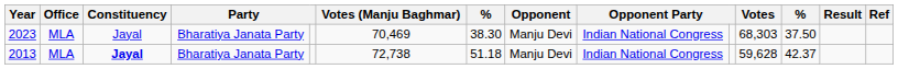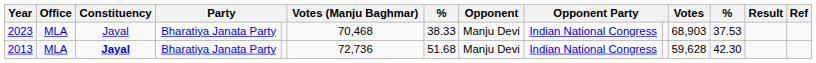 <table class="wikitable" style="width:90%; text-align: center;">
 <tr>
 <th>Year</th>
 <th>Office</th>
 <th>Constituency</th>
 <th colspan=2>Party</th>
 <th>Votes (Manju Baghmar)</th>
 <th>%</th>
 <th>Opponent</th>
 <th colspan=2>Opponent Party</th>
 <th>Votes</th>
 <th>%</th>
 <th>Result</th>
 <th>Ref</th>
 </tr>
 <tr>
 <td><a href='#'>2023</a></td>
 <td><a href='#'>MLA</a></td>
 <td><a href='#'>Jayal</a></td>
 <td><a href='#'>Bharatiya Janata Party</a></td>
 <td></td>
-<td>70,469</td>
-<td>38.30</td>
+<td>70,468</td>
+<td>38.33</td>
 <td>Manju Devi</td>
 <td><a href='#'>Indian National Congress</a></td>
 <td></td>
-<td>68,303</td>
-<td>37.50</td>
+<td>68,903</td>
+<td>37.53</td>
 <td></td>
 <td></td>
 </tr>
 <tr>
 <td><a href='#'>2013</a></td>
 <td><a href='#'>MLA</a></td>
 <td><strong><a href='#'>Jayal</a></strong></td>
 <td><a href='#'>Bharatiya Janata Party</a></td>
 <td></td>
-<td>72,738</td>
-<td>51.18</td>
+<td>72,736</td>
+<td>51.68</td>
 <td>Manju Devi</td>
 <td><a href='#'>Indian National Congress</a></td>
 <td></td>
 <td>59,628</td>
-<td>42.37</td>
+<td>42.30</td>
 <td></td>
 <td></td>
 </tr>
 </table>
